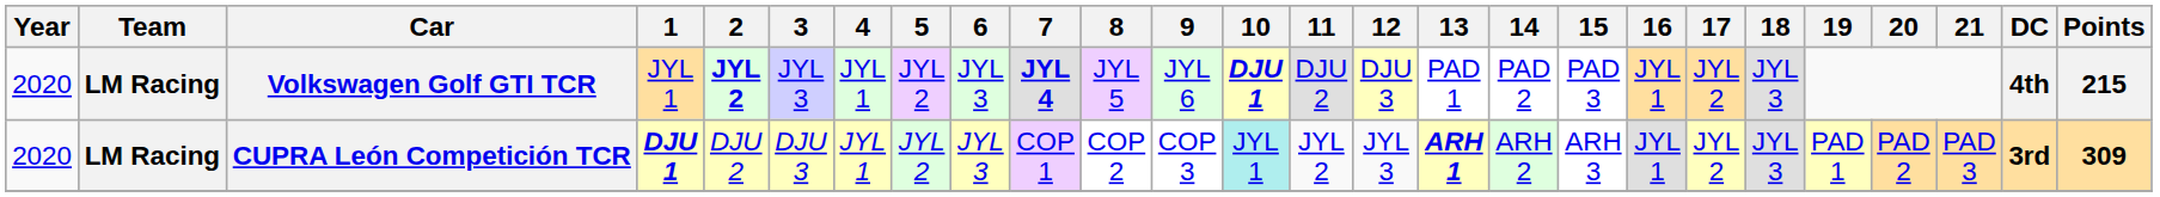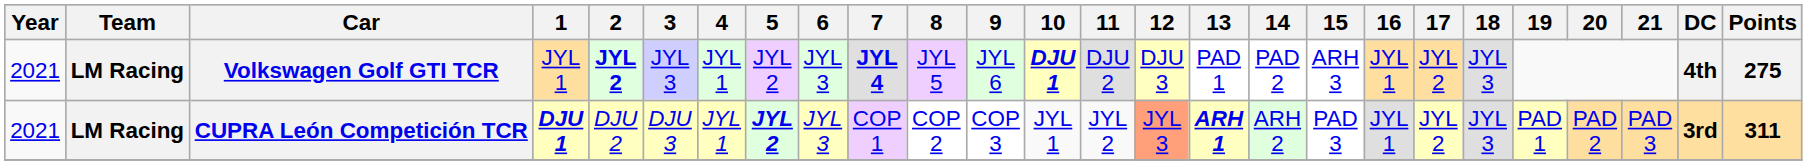 <table class="wikitable" style="text-align:center; font-size:85%">
 <tr>
 <th>Year</th>
 <th>Team</th>
 <th>Car</th>
 <th>1</th>
 <th>2</th>
 <th>3</th>
 <th>4</th>
 <th>5</th>
 <th>6</th>
 <th>7</th>
 <th>8</th>
 <th>9</th>
 <th>10</th>
 <th>11</th>
 <th>12</th>
 <th>13</th>
 <th>14</th>
 <th>15</th>
 <th>16</th>
 <th>17</th>
 <th>18</th>
 <th>19</th>
 <th>20</th>
 <th>21</th>
 <th>DC</th>
 <th>Points</th>
 </tr>
 <tr>
-<td><a href='#'>2020</a></td>
+<td><a href='#'>2021</a></td>
 <th nowrap>LM Racing</th>
 <th nowrap><a href='#'>Volkswagen Golf GTI TCR</a></th>
 <td style="background:#FFDF9F;"><a href='#'>JYL<br>1</a><br></td>
 <td style="background:#DFFFDF;"><strong><a href='#'>JYL<br>2</a><br></strong></td>
 <td style="background:#CFCFFF;"><a href='#'>JYL<br>3</a><br></td>
 <td style="background:#DFFFDF;"><a href='#'>JYL<br>1</a><br></td>
 <td style="background:#EFCFFF;"><a href='#'>JYL<br>2</a><br></td>
 <td style="background:#DFFFDF;"><a href='#'>JYL<br>3</a><br></td>
 <td style="background:#DFDFDF;"><strong><a href='#'>JYL<br>4</a></strong><br></td>
 <td style="background:#EFCFFF;"><a href='#'>JYL<br>5</a><br></td>
 <td style="background:#DFFFDF;"><a href='#'>JYL<br>6</a><br></td>
 <td style="background:#FFFFBF;"><strong><em><a href='#'>DJU<br>1</a></em></strong><br></td>
 <td style="background:#DFDFDF;"><a href='#'>DJU<br>2</a><br></td>
 <td style="background:#FFFFBF;"><a href='#'>DJU<br>3</a><br></td>
 <td style="background:#FFFFFF;"><a href='#'>PAD<br>1</a><br></td>
 <td style="background:#FFFFFF;"><a href='#'>PAD<br>2</a><br></td>
-<td style="background:#FFFFFF;"><a href='#'>PAD<br>3</a><br></td>
+<td style="background:#FFFFFF;"><a href='#'>ARH<br>3</a><br></td>
 <td style="background:#FFDF9F;"><a href='#'>JYL<br>1</a><br></td>
 <td style="background:#FFDF9F;"><a href='#'>JYL<br>2</a><br></td>
 <td style="background:#DFDFDF;"><a href='#'>JYL<br>3</a><br></td>
 <td colspan=3></td>
 <th>4th</th>
-<th>215</th>
+<th>275</th>
 </tr>
 <tr>
-<td><a href='#'>2020</a></td>
+<td><a href='#'>2021</a></td>
 <th nowrap>LM Racing</th>
 <th nowrap><a href='#'>CUPRA León Competición TCR</a></th>
 <td style="background:#FFFFBF;"><strong><em><a href='#'>DJU<br>1</a></em></strong><br></td>
 <td style="background:#FFFFBF;"><em><a href='#'>DJU<br>2</a></em><br></td>
 <td style="background:#FFFFBF;"><em><a href='#'>DJU<br>3</a></em><br></td>
 <td style="background:#FFFFBF;"><em><a href='#'>JYL<br>1</a></em><br></td>
-<td style="background:#DFFFDF;"><em><a href='#'>JYL<br>2</a></em><br></td>
+<td style="background:#DFFFDF;"><strong><em><a href='#'>JYL<br>2</a></em><br></strong></td>
 <td style="background:#FFFFBF;"><em><a href='#'>JYL<br>3</a></em><br></td>
 <td style="background:#EFCFFF;"><a href='#'>COP<br>1</a><br></td>
 <td style="background:#FFFFFF;"><a href='#'>COP<br>2</a><br></td>
 <td style="background:#FFFFFF;"><a href='#'>COP<br>3</a><br></td>
-<td style="background: paleturquoise;"><a href='#'>JYL<br>1</a></td>
+<td><a href='#'>JYL<br>1</a></td>
 <td><a href='#'>JYL<br>2</a></td>
-<td><a href='#'>JYL<br>3</a></td>
+<td style="background: lightsalmon;"><a href='#'>JYL<br>3</a></td>
 <td style="background:#FFFFBF;"><strong><em><a href='#'>ARH<br>1</a></em></strong><br></td>
 <td style="background:#DFFFDF;"><a href='#'>ARH<br>2</a><br></td>
-<td style="background:#FFFFFF;"><a href='#'>ARH<br>3</a><br></td>
+<td style="background:#FFFFFF;"><a href='#'>PAD<br>3</a><br></td>
 <td style="background:#DFDFDF;"><a href='#'>JYL<br>1</a><br></td>
 <td style="background:#FFFFBF;"><a href='#'>JYL<br>2</a><br></td>
 <td style="background:#DFDFDF;"><a href='#'>JYL<br>3</a><br></td>
 <td style="background:#FFFFBF;"><a href='#'>PAD<br>1</a><br></td>
 <td style="background:#FFDF9F;"><a href='#'>PAD<br>2</a><br></td>
 <td style="background:#FFDF9F;"><a href='#'>PAD<br>3</a><br></td>
 <th style="background:#FFDF9F;">3rd</th>
-<th style="background:#FFDF9F;">309</th>
+<th style="background:#FFDF9F;">311</th>
 </tr>
 <tr>
 </tr>
 </table>
